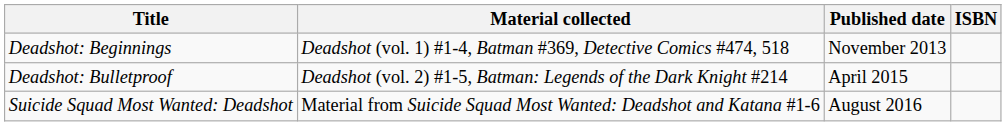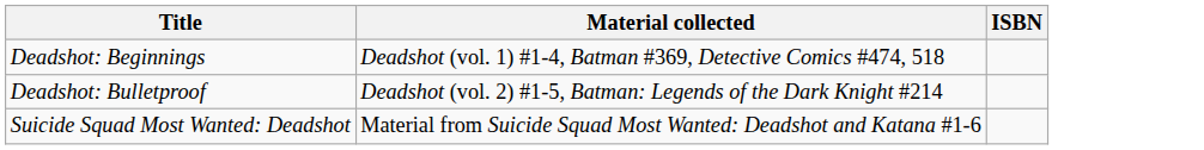 <table class="wikitable sortable">
 <tr>
 <th>Title</th>
 <th>Material collected</th>
-<th>Published date</th>
 <th>ISBN</th>
 </tr>
 <tr>
 <td><em>Deadshot: Beginnings</em></td>
 <td><em>Deadshot</em> (vol. 1) #1-4, <em>Batman</em> #369, <em>Detective Comics</em> #474, 518</td>
-<td>November 2013</td>
 <td></td>
 </tr>
 <tr>
 <td><em>Deadshot: Bulletproof</em></td>
 <td><em>Deadshot</em> (vol. 2) #1-5, <em>Batman: Legends of the Dark Knight</em> #214</td>
-<td>April 2015</td>
 <td></td>
 </tr>
 <tr>
 <td><em>Suicide Squad Most Wanted: Deadshot</em></td>
 <td>Material from <em>Suicide Squad Most Wanted: Deadshot and Katana</em> #1-6</td>
-<td>August 2016</td>
 <td></td>
 </tr>
 </table>
